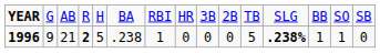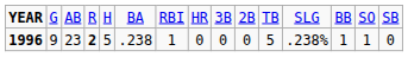 <table class="sortable wikitable">
 <tr align=center>
 <td><strong>YEAR</strong></td>
 <td><a href='#'>G</a></td>
 <td><a href='#'>AB</a></td>
 <td><a href='#'>R</a></td>
 <td><a href='#'>H</a></td>
 <td><a href='#'>BA</a></td>
 <td><a href='#'>RBI</a></td>
 <td><a href='#'>HR</a></td>
 <td><a href='#'>3B</a></td>
 <td><a href='#'>2B</a></td>
 <td><a href='#'>TB</a></td>
 <td><a href='#'>SLG</a></td>
 <td><a href='#'>BB</a></td>
 <td><a href='#'>SO</a></td>
 <td><a href='#'>SB</a></td>
 </tr>
 <tr align=center>
 <td><strong>1996</strong></td>
 <td>9</td>
-<td>21</td>
+<td>23</td>
 <td><strong>2</strong></td>
 <td>5</td>
 <td>.238</td>
 <td>1</td>
 <td>0</td>
 <td>0</td>
 <td>0</td>
 <td>5</td>
-<td><strong>.238%</strong></td>
+<td>.238%</td>
 <td>1</td>
 <td>1</td>
 <td>0</td>
 </tr>
 </table>
